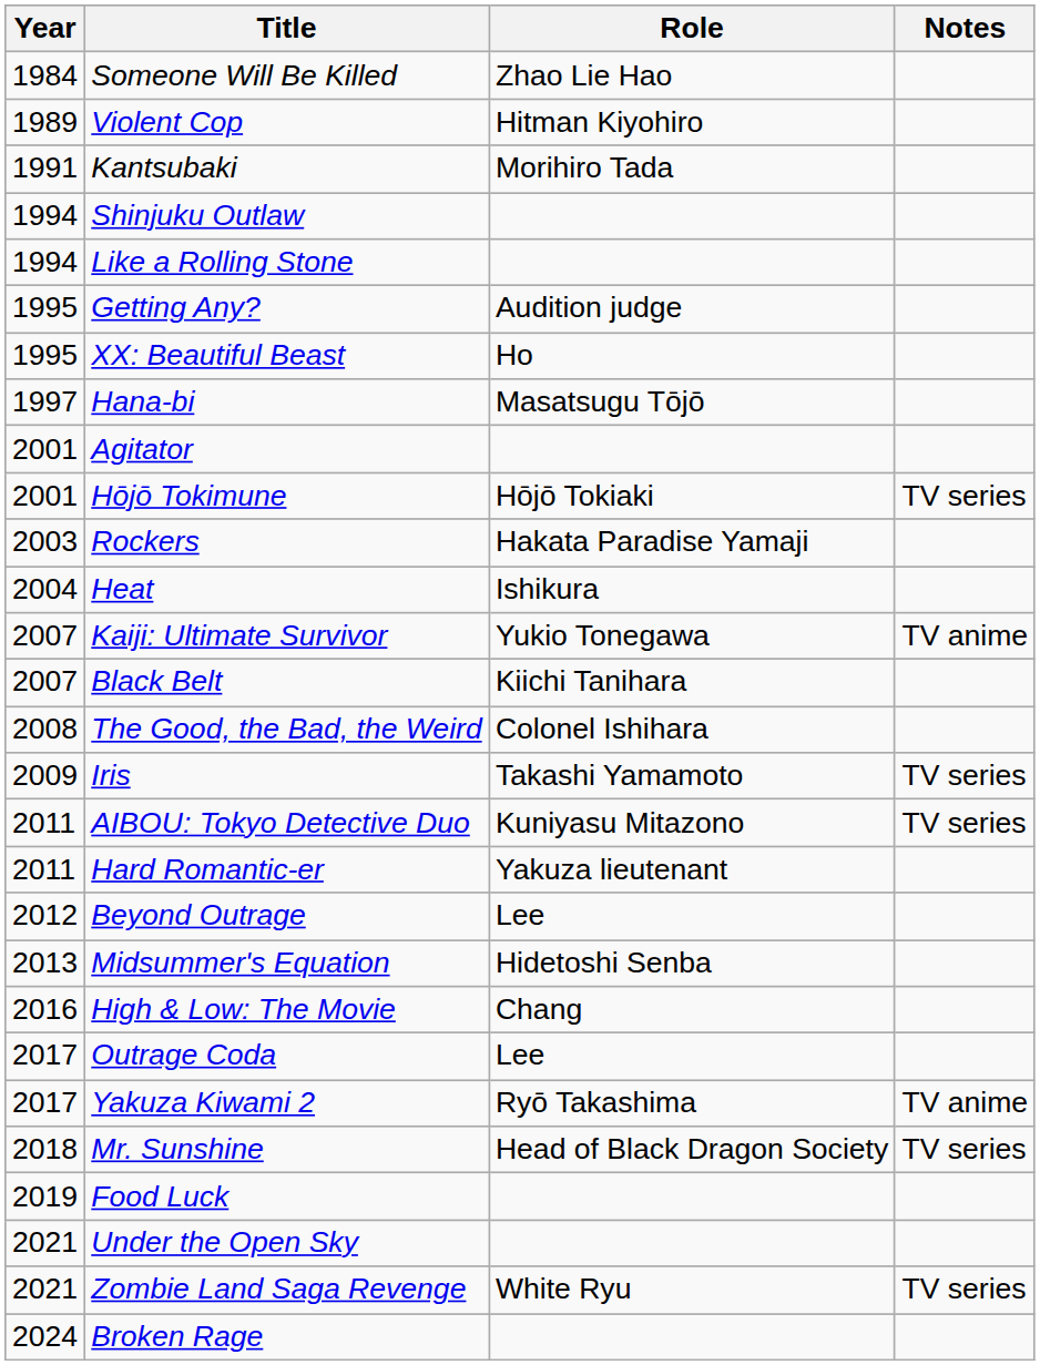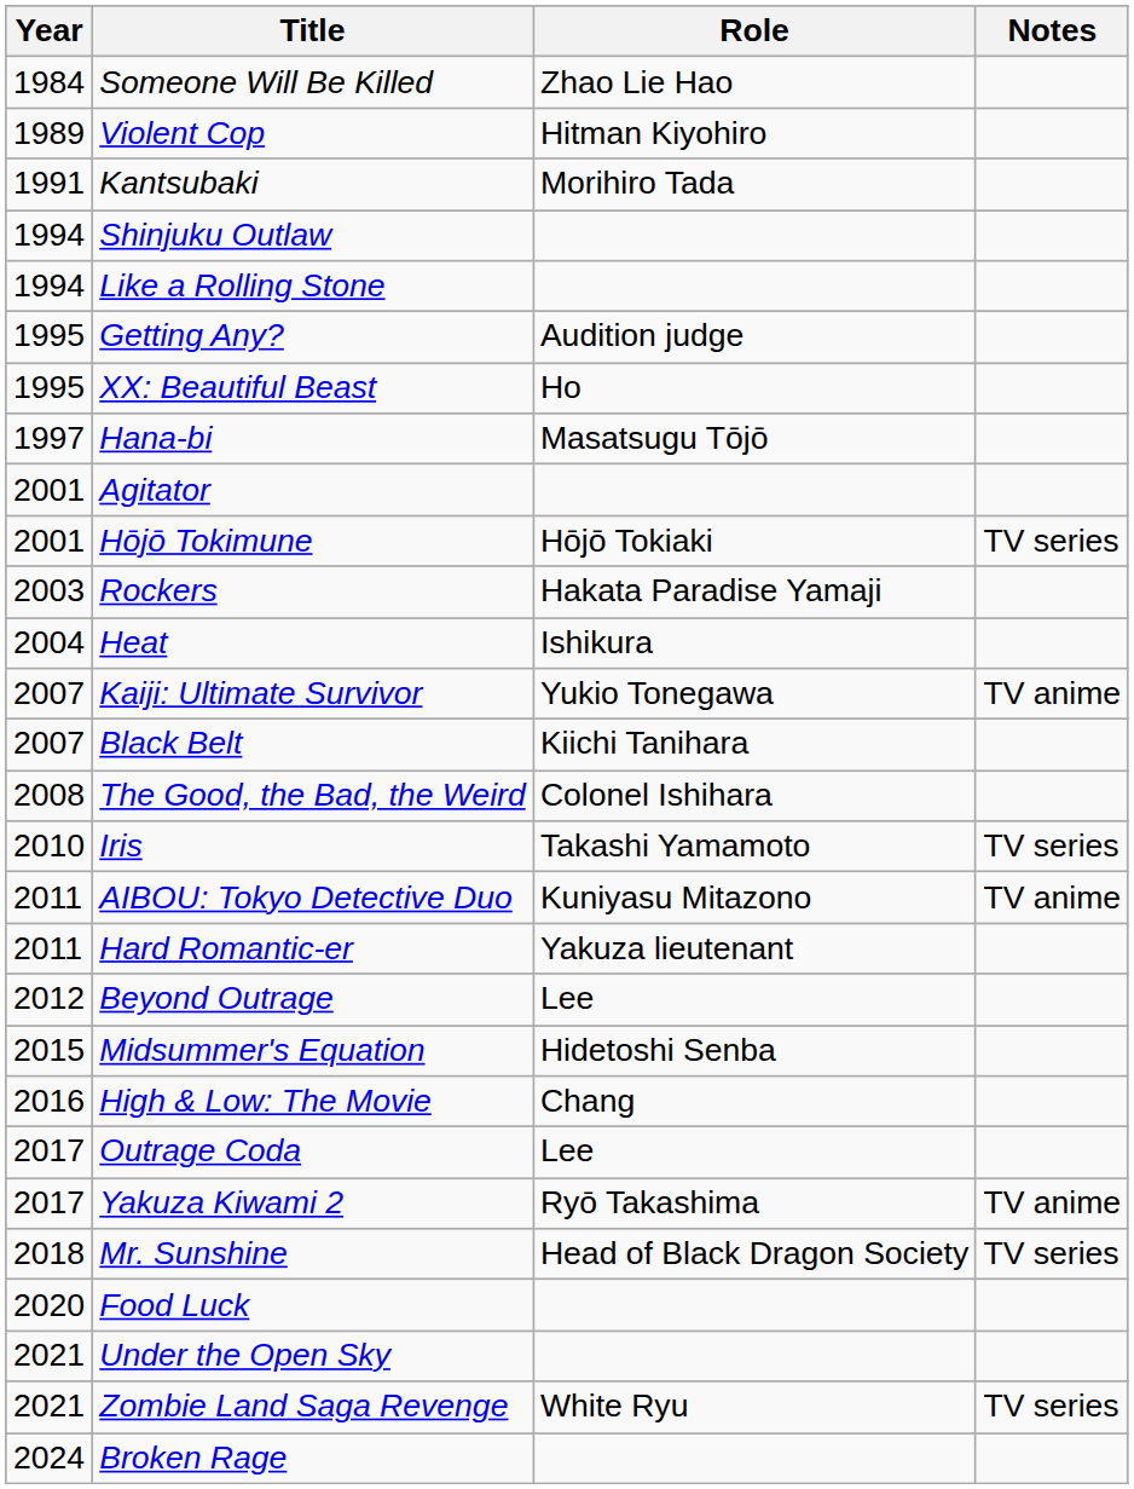 <table class="wikitable sortable">
 <tr>
 <th>Year</th>
 <th>Title</th>
 <th>Role</th>
 <th class="unsortable">Notes</th>
 </tr>
 <tr>
 <td>1984</td>
 <td><em>Someone Will Be Killed</em></td>
 <td>Zhao Lie Hao</td>
 <td></td>
 </tr>
 <tr>
 <td>1989</td>
 <td><em><a href='#'>Violent Cop</a></em></td>
 <td>Hitman Kiyohiro</td>
 <td></td>
 </tr>
 <tr>
 <td>1991</td>
 <td><em>Kantsubaki</em></td>
 <td>Morihiro Tada</td>
 <td></td>
 </tr>
 <tr>
 <td>1994</td>
 <td><em><a href='#'>Shinjuku Outlaw</a></em></td>
 <td></td>
 <td></td>
 </tr>
 <tr>
 <td>1994</td>
 <td><em><a href='#'>Like a Rolling Stone</a></em></td>
 <td></td>
 <td></td>
 </tr>
 <tr>
 <td>1995</td>
 <td><em><a href='#'>Getting Any?</a></em></td>
 <td>Audition judge</td>
 <td></td>
 </tr>
 <tr>
 <td>1995</td>
 <td><em><a href='#'>XX: Beautiful Beast</a></em></td>
 <td>Ho</td>
 <td></td>
 </tr>
 <tr>
 <td>1997</td>
 <td><em><a href='#'>Hana-bi</a></em></td>
 <td>Masatsugu Tōjō</td>
 <td></td>
 </tr>
 <tr>
 <td>2001</td>
 <td><em><a href='#'>Agitator</a></em></td>
 <td></td>
 <td></td>
 </tr>
 <tr>
 <td>2001</td>
 <td><em><a href='#'>Hōjō Tokimune</a></em></td>
 <td>Hōjō Tokiaki</td>
 <td>TV series</td>
 </tr>
 <tr>
 <td>2003</td>
 <td><em><a href='#'>Rockers</a></em></td>
 <td>Hakata Paradise Yamaji</td>
 <td></td>
 </tr>
 <tr>
 <td>2004</td>
 <td><em><a href='#'>Heat</a></em></td>
 <td>Ishikura</td>
 <td></td>
 </tr>
 <tr>
 <td>2007</td>
 <td><em><a href='#'>Kaiji: Ultimate Survivor</a></em></td>
 <td>Yukio Tonegawa</td>
 <td>TV anime</td>
 </tr>
 <tr>
 <td>2007</td>
 <td><em><a href='#'>Black Belt</a></em></td>
 <td>Kiichi Tanihara</td>
 <td></td>
 </tr>
 <tr>
 <td>2008</td>
 <td><em><a href='#'>The Good, the Bad, the Weird</a></em></td>
 <td>Colonel Ishihara</td>
 <td></td>
 </tr>
 <tr>
-<td>2009</td>
+<td>2010</td>
 <td><em><a href='#'>Iris</a></em></td>
 <td>Takashi Yamamoto</td>
 <td>TV series</td>
 </tr>
 <tr>
 <td>2011</td>
 <td><em><a href='#'>AIBOU: Tokyo Detective Duo</a></em></td>
 <td>Kuniyasu Mitazono</td>
-<td>TV series</td>
+<td>TV anime</td>
 </tr>
 <tr>
 <td>2011</td>
 <td><em><a href='#'>Hard Romantic-er</a></em></td>
 <td>Yakuza lieutenant</td>
 <td></td>
 </tr>
 <tr>
 <td>2012</td>
 <td><em><a href='#'>Beyond Outrage</a></em></td>
 <td>Lee</td>
 <td></td>
 </tr>
 <tr>
-<td>2013</td>
+<td>2015</td>
 <td><em><a href='#'>Midsummer's Equation</a></em></td>
 <td>Hidetoshi Senba</td>
 <td></td>
 </tr>
 <tr>
 <td>2016</td>
 <td><em><a href='#'>High & Low: The Movie</a></em></td>
 <td>Chang</td>
 <td></td>
 </tr>
 <tr>
 <td>2017</td>
 <td><em><a href='#'>Outrage Coda</a></em></td>
 <td>Lee</td>
 <td></td>
 </tr>
 <tr>
 <td>2017</td>
 <td><em><a href='#'>Yakuza Kiwami 2</a></em></td>
 <td>Ryō Takashima</td>
 <td>TV anime</td>
 </tr>
 <tr>
 <td>2018</td>
 <td><em><a href='#'>Mr. Sunshine</a></em></td>
 <td>Head of Black Dragon Society</td>
 <td>TV series</td>
 </tr>
 <tr>
-<td>2019</td>
+<td>2020</td>
 <td><em><a href='#'>Food Luck</a></em></td>
 <td></td>
 <td></td>
 </tr>
 <tr>
 <td>2021</td>
 <td><em><a href='#'>Under the Open Sky</a></em></td>
 <td></td>
 <td></td>
 </tr>
 <tr>
 <td>2021</td>
 <td><em><a href='#'>Zombie Land Saga Revenge</a></em></td>
 <td>White Ryu</td>
 <td>TV series</td>
 </tr>
 <tr>
 <td>2024</td>
 <td><em><a href='#'>Broken Rage</a></em></td>
 <td></td>
 <td></td>
 </tr>
 <tr>
 </tr>
 </table>
